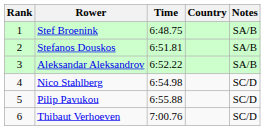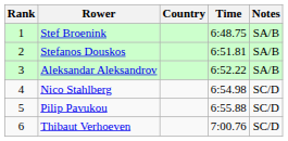 <table class="wikitable" style="text-align:center">
 <tr>
 <th>Rank</th>
 <th>Rower</th>
+<th>Country</th>
 <th>Time</th>
-<th>Country</th>
 <th>Notes</th>
 </tr>
 <tr bgcolor=ccffcc>
 <td>1</td>
 <td align="left"><a href='#'>Stef Broenink</a></td>
+<td align="left"></td>
 <td>6:48.75</td>
-<td align="left"></td>
 <td>SA/B</td>
 </tr>
 <tr bgcolor=ccffcc>
 <td>2</td>
 <td align="left"><a href='#'>Stefanos Douskos</a></td>
+<td align="left"></td>
 <td>6:51.81</td>
-<td align="left"></td>
 <td>SA/B</td>
 </tr>
 <tr bgcolor=ccffcc>
 <td>3</td>
 <td align="left"><a href='#'>Aleksandar Aleksandrov</a></td>
+<td align="left"></td>
 <td>6:52.22</td>
-<td align="left"></td>
 <td>SA/B</td>
 </tr>
 <tr>
 <td>4</td>
 <td align="left"><a href='#'>Nico Stahlberg</a></td>
+<td align="left"></td>
 <td>6:54.98</td>
-<td align="left"></td>
 <td>SC/D</td>
 </tr>
 <tr>
 <td>5</td>
 <td align="left"><a href='#'>Pilip Pavukou</a></td>
+<td align="left"></td>
 <td>6:55.88</td>
-<td align="left"></td>
 <td>SC/D</td>
 </tr>
 <tr>
 <td>6</td>
 <td align="left"><a href='#'>Thibaut Verhoeven</a></td>
+<td align="left"></td>
 <td>7:00.76</td>
-<td align="left"></td>
 <td>SC/D</td>
 </tr>
 </table>
